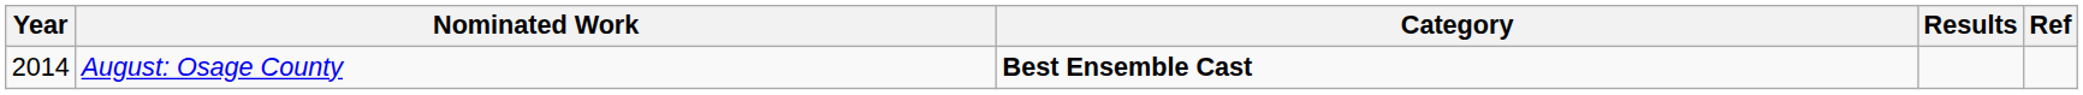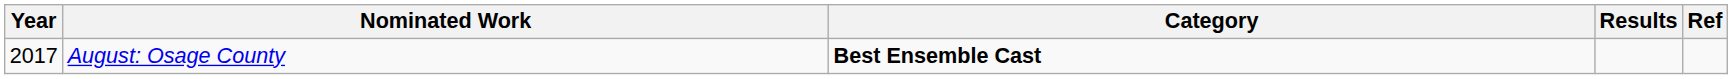 <table class="wikitable">
 <tr>
 <th scope="col" style="width:1em;">Year</th>
 <th scope="col" style="width:35em;">Nominated Work</th>
 <th scope="col" style="width:35em;">Category</th>
 <th scope="col" style="width:1em;">Results</th>
 <th scope="col" style="width:1em;">Ref</th>
 </tr>
 <tr>
-<td>2014</td>
+<td>2017</td>
 <td><em><a href='#'>August: Osage County</a></em></td>
 <td><strong>Best Ensemble Cast</strong></td>
 <td></td>
 <td></td>
 </tr>
 </table>
